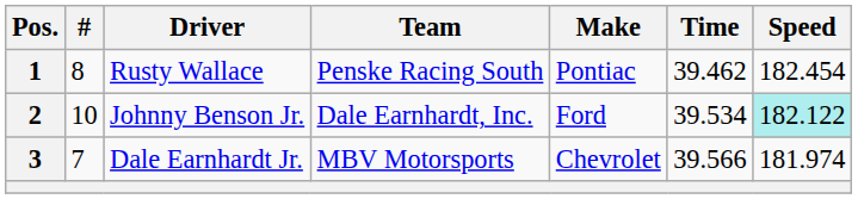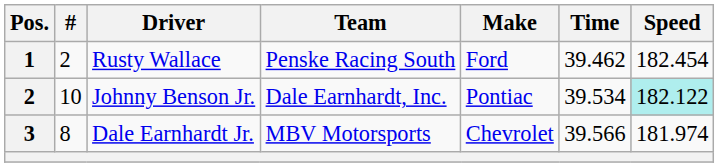 <table class="wikitable" style="font-size:95%">
 <tr>
 <th>Pos.</th>
 <th>#</th>
 <th>Driver</th>
 <th>Team</th>
 <th>Make</th>
 <th>Time</th>
 <th>Speed</th>
 </tr>
 <tr>
 <th>1</th>
-<td>8</td>
+<td>2</td>
 <td><a href='#'>Rusty Wallace</a></td>
 <td><a href='#'>Penske Racing South</a></td>
-<td><a href='#'>Pontiac</a></td>
+<td><a href='#'>Ford</a></td>
 <td>39.462</td>
 <td>182.454</td>
 </tr>
 <tr>
 <th>2</th>
 <td>10</td>
 <td><a href='#'>Johnny Benson Jr.</a></td>
 <td><a href='#'>Dale Earnhardt, Inc.</a></td>
-<td><a href='#'>Ford</a></td>
+<td><a href='#'>Pontiac</a></td>
 <td>39.534</td>
 <td style="background: paleturquoise;">182.122</td>
 </tr>
 <tr>
 <th>3</th>
-<td>7</td>
+<td>8</td>
 <td><a href='#'>Dale Earnhardt Jr.</a></td>
 <td><a href='#'>MBV Motorsports</a></td>
 <td><a href='#'>Chevrolet</a></td>
 <td>39.566</td>
 <td>181.974</td>
 </tr>
 <tr>
 <th colspan="7"></th>
 </tr>
 </table>
